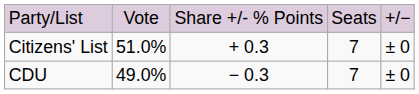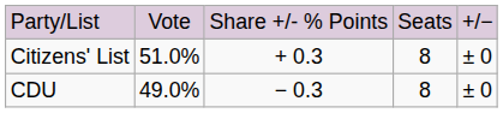 <table class="wikitable" style="text-align:center">
 <tr style="background:#DDCCDD">
 <td style="text-align:left">Party/List</td>
 <td>Vote</td>
 <td>Share +/- % Points</td>
 <td>Seats</td>
 <td>+/−</td>
 </tr>
 <tr>
 <td style="text-align:left">Citizens' List</td>
 <td>51.0%</td>
 <td>+ 0.3</td>
-<td>7</td>
+<td>8</td>
 <td>± 0</td>
 </tr>
 <tr>
 <td style="text-align:left">CDU</td>
 <td>49.0%</td>
 <td>− 0.3</td>
-<td>7</td>
+<td>8</td>
 <td>± 0</td>
 </tr>
 </table>
